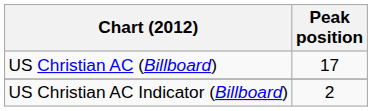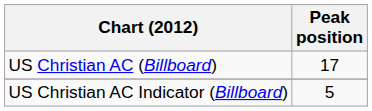 <table class="wikitable sortable plainrowheaders" style="text-align:center">
 <tr>
 <th scope="col">Chart (2012)</th>
 <th scope="col">Peak<br> position</th>
 </tr>
 <tr>
 <td align="left">US <a href='#'>Christian AC</a> (<em><a href='#'>Billboard</a></em>)</td>
 <td>17</td>
 </tr>
 <tr>
 </tr>
 <tr>
 </tr>
 <tr>
 <td align="left">US Christian AC Indicator (<em><a href='#'>Billboard</a></em>)</td>
-<td align="center">2</td>
+<td align="center">5</td>
 </tr>
 </table>
